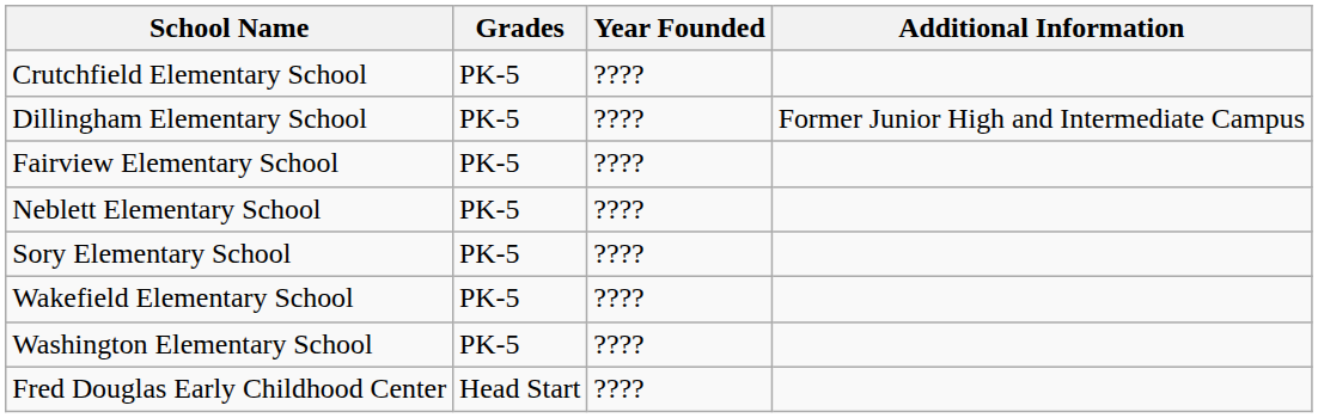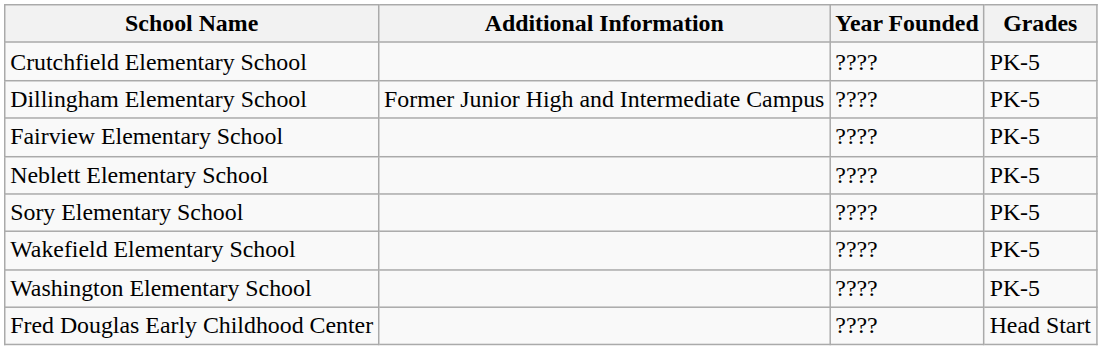 <table class="wikitable sortable">
 <tr>
 <th>School Name</th>
+<th>Additional Information</th>
+<th>Year Founded</th>
 <th>Grades</th>
-<th>Year Founded</th>
-<th>Additional Information</th>
 </tr>
 <tr>
 <td>Crutchfield Elementary School</td>
+<td></td>
+<td>????</td>
 <td>PK-5</td>
-<td>????</td>
-<td></td>
 </tr>
 <tr>
 <td>Dillingham Elementary School</td>
+<td>Former Junior High and Intermediate Campus</td>
+<td>????</td>
 <td>PK-5</td>
-<td>????</td>
-<td>Former Junior High and Intermediate Campus</td>
 </tr>
 <tr>
 <td>Fairview Elementary School</td>
+<td></td>
+<td>????</td>
 <td>PK-5</td>
-<td>????</td>
-<td></td>
 </tr>
 <tr>
 <td>Neblett Elementary School</td>
+<td></td>
+<td>????</td>
 <td>PK-5</td>
-<td>????</td>
-<td></td>
 </tr>
 <tr>
 <td>Sory Elementary School</td>
+<td></td>
+<td>????</td>
 <td>PK-5</td>
-<td>????</td>
-<td></td>
 </tr>
 <tr>
 <td>Wakefield Elementary School</td>
+<td></td>
+<td>????</td>
 <td>PK-5</td>
-<td>????</td>
-<td></td>
 </tr>
 <tr>
 <td>Washington Elementary School</td>
+<td></td>
+<td>????</td>
 <td>PK-5</td>
-<td>????</td>
-<td></td>
 </tr>
 <tr>
 <td>Fred Douglas Early Childhood Center</td>
+<td></td>
+<td>????</td>
 <td>Head Start</td>
-<td>????</td>
-<td></td>
 </tr>
 </table>
